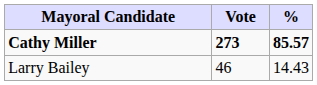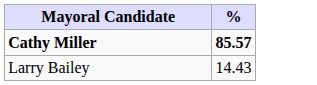 <table class="wikitable">
 <tr>
 <th style="background:#ddf; width:200px;">Mayoral Candidate</th>
-<th style="background:#ddf; width:50px;">Vote</th>
 <th style="background:#ddf; width:30px;">%</th>
 </tr>
 <tr>
 <td><strong>Cathy Miller</strong></td>
-<td><strong>273</strong></td>
 <td><strong>85.57</strong></td>
 </tr>
 <tr>
 <td>Larry Bailey</td>
-<td>46</td>
 <td>14.43</td>
 </tr>
 </table>
